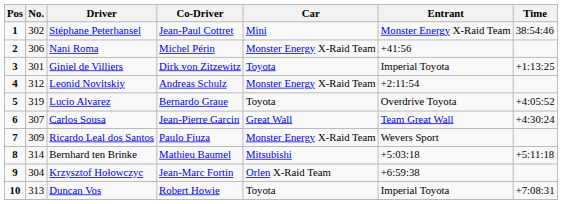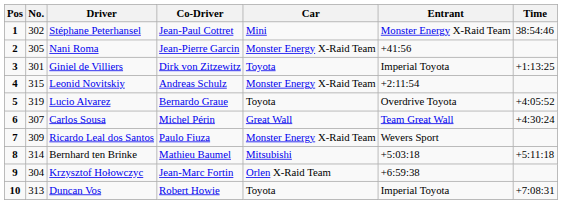 <table class="wikitable" style="font-size:85%">
 <tr>
 <th>Pos</th>
 <th>No.</th>
 <th>Driver</th>
 <th>Co-Driver</th>
 <th>Car</th>
 <th>Entrant</th>
 <th>Time</th>
 </tr>
 <tr>
 <td align=center><strong>1</strong></td>
 <td>302</td>
 <td> <a href='#'>Stéphane Peterhansel</a></td>
 <td> <a href='#'>Jean-Paul Cottret</a></td>
 <td><a href='#'>Mini</a></td>
 <td><a href='#'>Monster Energy</a> X-Raid Team</td>
 <td>38:54:46</td>
 </tr>
 <tr>
 <td align=center><strong>2</strong></td>
-<td>306</td>
+<td>305</td>
 <td> <a href='#'>Nani Roma</a></td>
-<td> <a href='#'>Michel Périn</a></td>
+<td> <a href='#'>Jean-Pierre Garcin</a></td>
 <td><a href='#'>Monster Energy</a> X-Raid Team</td>
 <td>+41:56</td>
 </tr>
 <tr>
 <td align=center><strong>3</strong></td>
 <td>301</td>
 <td> <a href='#'>Giniel de Villiers</a></td>
 <td> <a href='#'>Dirk von Zitzewitz</a></td>
 <td><a href='#'>Toyota</a></td>
 <td>Imperial Toyota</td>
 <td>+1:13:25</td>
 </tr>
 <tr>
 <td align=center><strong>4</strong></td>
-<td>312</td>
+<td>315</td>
 <td> <a href='#'>Leonid Novitskiy</a></td>
 <td> <a href='#'>Andreas Schulz</a></td>
 <td><a href='#'>Monster Energy</a> X-Raid Team</td>
 <td>+2:11:54</td>
 </tr>
 <tr>
 <td align=center><strong>5</strong></td>
 <td>319</td>
 <td> <a href='#'>Lucio Alvarez</a></td>
 <td> <a href='#'>Bernardo Graue</a></td>
 <td>Toyota</td>
 <td>Overdrive Toyota</td>
 <td>+4:05:52</td>
 </tr>
 <tr>
 <td align=center><strong>6</strong></td>
 <td>307</td>
 <td> <a href='#'>Carlos Sousa</a></td>
-<td> <a href='#'>Jean-Pierre Garcin</a></td>
+<td> <a href='#'>Michel Périn</a></td>
 <td><a href='#'>Great Wall</a></td>
 <td><a href='#'>Team Great Wall</a></td>
 <td>+4:30:24</td>
 </tr>
 <tr>
 <td align=center><strong>7</strong></td>
 <td>309</td>
 <td> <a href='#'>Ricardo Leal dos Santos</a></td>
 <td> <a href='#'>Paulo Fiuza</a></td>
 <td><a href='#'>Monster Energy</a> X-Raid Team</td>
 <td>Wevers Sport</td>
 </tr>
 <tr>
 <td align=center><strong>8</strong></td>
 <td>314</td>
 <td> Bernhard ten Brinke</td>
 <td> <a href='#'>Mathieu Baumel</a></td>
 <td><a href='#'>Mitsubishi</a></td>
 <td>+5:03:18</td>
 <td>+5:11:18</td>
 </tr>
 <tr>
 <td align=center><strong>9</strong></td>
 <td>304</td>
 <td> <a href='#'>Krzysztof Hołowczyc</a></td>
 <td> <a href='#'>Jean-Marc Fortin</a></td>
 <td><a href='#'>Orlen</a> X-Raid Team</td>
 <td>+6:59:38</td>
 </tr>
 <tr>
 <td align=center><strong>10</strong></td>
 <td>313</td>
 <td> <a href='#'>Duncan Vos</a></td>
 <td> <a href='#'>Robert Howie</a></td>
 <td>Toyota</td>
 <td>Imperial Toyota</td>
 <td>+7:08:31</td>
 </tr>
 </table>
